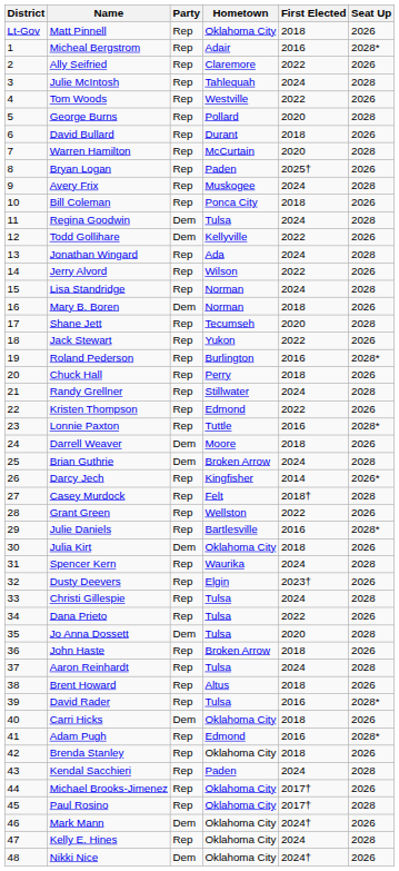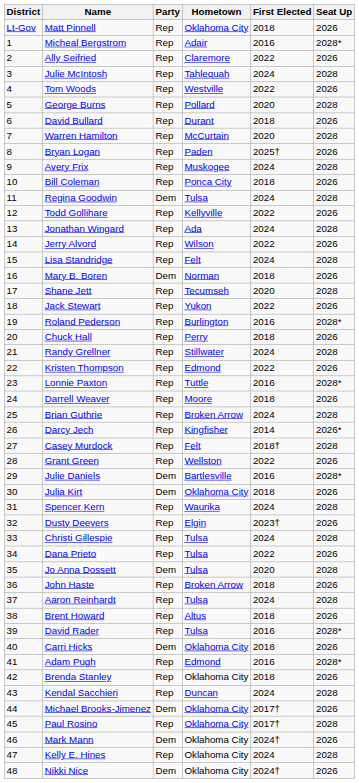 <table class="wikitable sortable">
 <tr>
 <th>District</th>
 <th>Name</th>
 <th>Party</th>
 <th>Hometown</th>
 <th>First Elected</th>
 <th>Seat Up</th>
 </tr>
 <tr>
 <td><a href='#'>Lt-Gov</a></td>
 <td><a href='#'>Matt Pinnell</a></td>
 <td>Rep</td>
 <td><a href='#'>Oklahoma City</a></td>
 <td>2018</td>
 <td>2026</td>
 </tr>
 <tr>
 <td>1</td>
 <td><a href='#'>Micheal Bergstrom</a></td>
 <td>Rep</td>
 <td><a href='#'>Adair</a></td>
 <td>2016</td>
 <td>2028*</td>
 </tr>
 <tr>
 <td>2</td>
 <td><a href='#'>Ally Seifried</a></td>
 <td>Rep</td>
 <td><a href='#'>Claremore</a></td>
 <td>2022</td>
 <td>2026</td>
 </tr>
 <tr>
 <td>3</td>
 <td><a href='#'>Julie McIntosh</a></td>
 <td>Rep</td>
 <td><a href='#'>Tahlequah</a></td>
 <td>2024</td>
 <td>2028</td>
 </tr>
 <tr>
 <td>4</td>
 <td><a href='#'>Tom Woods</a></td>
 <td>Rep</td>
 <td><a href='#'>Westville</a></td>
 <td>2022</td>
 <td>2026</td>
 </tr>
 <tr>
 <td>5</td>
 <td><a href='#'>George Burns</a></td>
 <td>Rep</td>
 <td><a href='#'>Pollard</a></td>
 <td>2020</td>
 <td>2028</td>
 </tr>
 <tr>
 <td>6</td>
 <td><a href='#'>David Bullard</a></td>
 <td>Rep</td>
 <td><a href='#'>Durant</a></td>
 <td>2018</td>
 <td>2026</td>
 </tr>
 <tr>
 <td>7</td>
 <td><a href='#'>Warren Hamilton</a></td>
 <td>Rep</td>
 <td><a href='#'>McCurtain</a></td>
 <td>2020</td>
 <td>2028</td>
 </tr>
 <tr>
 <td>8</td>
 <td><a href='#'>Bryan Logan</a></td>
 <td>Rep</td>
 <td><a href='#'>Paden</a></td>
 <td>2025†</td>
 <td>2026</td>
 </tr>
 <tr>
 <td>9</td>
 <td><a href='#'>Avery Frix</a></td>
 <td>Rep</td>
 <td><a href='#'>Muskogee</a></td>
 <td>2024</td>
 <td>2028</td>
 </tr>
 <tr>
 <td>10</td>
 <td><a href='#'>Bill Coleman</a></td>
 <td>Rep</td>
 <td><a href='#'>Ponca City</a></td>
 <td>2018</td>
 <td>2026</td>
 </tr>
 <tr>
 <td>11</td>
 <td><a href='#'>Regina Goodwin</a></td>
 <td>Dem</td>
 <td><a href='#'>Tulsa</a></td>
 <td>2024</td>
 <td>2028</td>
 </tr>
 <tr>
 <td>12</td>
 <td><a href='#'>Todd Gollihare</a></td>
-<td>Dem</td>
+<td>Rep</td>
 <td><a href='#'>Kellyville</a></td>
 <td>2022</td>
 <td>2026</td>
 </tr>
 <tr>
 <td>13</td>
 <td><a href='#'>Jonathan Wingard</a></td>
 <td>Rep</td>
 <td><a href='#'>Ada</a></td>
 <td>2024</td>
 <td>2028</td>
 </tr>
 <tr>
 <td>14</td>
 <td><a href='#'>Jerry Alvord</a></td>
 <td>Rep</td>
 <td><a href='#'>Wilson</a></td>
 <td>2022</td>
 <td>2026</td>
 </tr>
 <tr>
 <td>15</td>
 <td><a href='#'>Lisa Standridge</a></td>
 <td>Rep</td>
-<td><a href='#'>Norman</a></td>
+<td><a href='#'>Felt</a></td>
 <td>2024</td>
 <td>2028</td>
 </tr>
 <tr>
 <td>16</td>
 <td><a href='#'>Mary B. Boren</a></td>
 <td>Dem</td>
 <td><a href='#'>Norman</a></td>
 <td>2018</td>
 <td>2026</td>
 </tr>
 <tr>
 <td>17</td>
 <td><a href='#'>Shane Jett</a></td>
 <td>Rep</td>
 <td><a href='#'>Tecumseh</a></td>
 <td>2020</td>
 <td>2028</td>
 </tr>
 <tr>
 <td>18</td>
 <td><a href='#'>Jack Stewart</a></td>
 <td>Rep</td>
 <td><a href='#'>Yukon</a></td>
 <td>2022</td>
 <td>2026</td>
 </tr>
 <tr>
 <td>19</td>
 <td><a href='#'>Roland Pederson</a></td>
 <td>Rep</td>
 <td><a href='#'>Burlington</a></td>
 <td>2016</td>
 <td>2028*</td>
 </tr>
 <tr>
 <td>20</td>
 <td><a href='#'>Chuck Hall</a></td>
 <td>Rep</td>
 <td><a href='#'>Perry</a></td>
 <td>2018</td>
 <td>2026</td>
 </tr>
 <tr>
 <td>21</td>
 <td><a href='#'>Randy Grellner</a></td>
 <td>Rep</td>
 <td><a href='#'>Stillwater</a></td>
 <td>2024</td>
 <td>2028</td>
 </tr>
 <tr>
 <td>22</td>
 <td><a href='#'>Kristen Thompson</a></td>
 <td>Rep</td>
 <td><a href='#'>Edmond</a></td>
 <td>2022</td>
 <td>2026</td>
 </tr>
 <tr>
 <td>23</td>
 <td><a href='#'>Lonnie Paxton</a></td>
 <td>Rep</td>
 <td><a href='#'>Tuttle</a></td>
 <td>2016</td>
 <td>2028*</td>
 </tr>
 <tr>
 <td>24</td>
 <td><a href='#'>Darrell Weaver</a></td>
-<td>Dem</td>
+<td>Rep</td>
 <td><a href='#'>Moore</a></td>
 <td>2018</td>
 <td>2026</td>
 </tr>
 <tr>
 <td>25</td>
 <td><a href='#'>Brian Guthrie</a></td>
-<td>Dem</td>
+<td>Rep</td>
 <td><a href='#'>Broken Arrow</a></td>
 <td>2024</td>
 <td>2028</td>
 </tr>
 <tr>
 <td>26</td>
 <td><a href='#'>Darcy Jech</a></td>
 <td>Rep</td>
 <td><a href='#'>Kingfisher</a></td>
 <td>2014</td>
 <td>2026*</td>
 </tr>
 <tr>
 <td>27</td>
 <td><a href='#'>Casey Murdock</a></td>
 <td>Rep</td>
 <td><a href='#'>Felt</a></td>
 <td>2018†</td>
 <td>2028</td>
 </tr>
 <tr>
 <td>28</td>
 <td><a href='#'>Grant Green</a></td>
 <td>Rep</td>
 <td><a href='#'>Wellston</a></td>
 <td>2022</td>
 <td>2026</td>
 </tr>
 <tr>
 <td>29</td>
 <td><a href='#'>Julie Daniels</a></td>
-<td>Rep</td>
+<td>Dem</td>
 <td><a href='#'>Bartlesville</a></td>
 <td>2016</td>
 <td>2028*</td>
 </tr>
 <tr>
 <td>30</td>
 <td><a href='#'>Julia Kirt</a></td>
 <td>Dem</td>
 <td><a href='#'>Oklahoma City</a></td>
 <td>2018</td>
 <td>2026</td>
 </tr>
 <tr>
 <td>31</td>
 <td><a href='#'>Spencer Kern</a></td>
 <td>Rep</td>
 <td><a href='#'>Waurika</a></td>
 <td>2024</td>
 <td>2028</td>
 </tr>
 <tr>
 <td>32</td>
 <td><a href='#'>Dusty Deevers</a></td>
 <td>Rep</td>
 <td><a href='#'>Elgin</a></td>
 <td>2023†</td>
 <td>2026</td>
 </tr>
 <tr>
 <td>33</td>
 <td><a href='#'>Christi Gillespie</a></td>
 <td>Rep</td>
 <td><a href='#'>Tulsa</a></td>
 <td>2024</td>
 <td>2028</td>
 </tr>
 <tr>
 <td>34</td>
 <td><a href='#'>Dana Prieto</a></td>
 <td>Rep</td>
 <td><a href='#'>Tulsa</a></td>
 <td>2022</td>
 <td>2026</td>
 </tr>
 <tr>
 <td>35</td>
 <td><a href='#'>Jo Anna Dossett</a></td>
 <td>Dem</td>
 <td><a href='#'>Tulsa</a></td>
 <td>2020</td>
 <td>2028</td>
 </tr>
 <tr>
 <td>36</td>
 <td><a href='#'>John Haste</a></td>
 <td>Rep</td>
 <td><a href='#'>Broken Arrow</a></td>
 <td>2018</td>
 <td>2026</td>
 </tr>
 <tr>
 <td>37</td>
 <td><a href='#'>Aaron Reinhardt</a></td>
 <td>Rep</td>
 <td><a href='#'>Tulsa</a></td>
 <td>2024</td>
 <td>2028</td>
 </tr>
 <tr>
 <td>38</td>
 <td><a href='#'>Brent Howard</a></td>
 <td>Rep</td>
 <td><a href='#'>Altus</a></td>
 <td>2018</td>
 <td>2026</td>
 </tr>
 <tr>
 <td>39</td>
 <td><a href='#'>David Rader</a></td>
 <td>Rep</td>
 <td><a href='#'>Tulsa</a></td>
 <td>2016</td>
 <td>2028*</td>
 </tr>
 <tr>
 <td>40</td>
 <td><a href='#'>Carri Hicks</a></td>
 <td>Dem</td>
 <td><a href='#'>Oklahoma City</a></td>
 <td>2018</td>
 <td>2026</td>
 </tr>
 <tr>
 <td>41</td>
 <td><a href='#'>Adam Pugh</a></td>
 <td>Rep</td>
 <td><a href='#'>Edmond</a></td>
 <td>2016</td>
 <td>2028*</td>
 </tr>
 <tr>
 <td>42</td>
 <td><a href='#'>Brenda Stanley</a></td>
 <td>Rep</td>
 <td>Oklahoma City</td>
 <td>2018</td>
 <td>2026</td>
 </tr>
 <tr>
 <td>43</td>
 <td><a href='#'>Kendal Sacchieri</a></td>
 <td>Rep</td>
-<td><a href='#'>Paden</a></td>
+<td><a href='#'>Duncan</a></td>
 <td>2024</td>
 <td>2028</td>
 </tr>
 <tr>
 <td>44</td>
 <td><a href='#'>Michael Brooks-Jimenez</a></td>
-<td>Rep</td>
+<td>Dem</td>
 <td><a href='#'>Oklahoma City</a></td>
 <td>2017†</td>
 <td>2026</td>
 </tr>
 <tr>
 <td>45</td>
 <td><a href='#'>Paul Rosino</a></td>
 <td>Rep</td>
 <td><a href='#'>Oklahoma City</a></td>
 <td>2017†</td>
 <td>2028</td>
 </tr>
 <tr>
 <td>46</td>
 <td><a href='#'>Mark Mann</a></td>
 <td>Dem</td>
 <td>Oklahoma City</td>
 <td>2024†</td>
 <td>2026</td>
 </tr>
 <tr>
 <td>47</td>
 <td><a href='#'>Kelly E. Hines</a></td>
 <td>Rep</td>
 <td>Oklahoma City</td>
 <td>2024</td>
 <td>2028</td>
 </tr>
 <tr>
 <td>48</td>
 <td><a href='#'>Nikki Nice</a></td>
 <td>Dem</td>
 <td>Oklahoma City</td>
 <td>2024†</td>
 <td>2026</td>
 </tr>
 </table>
